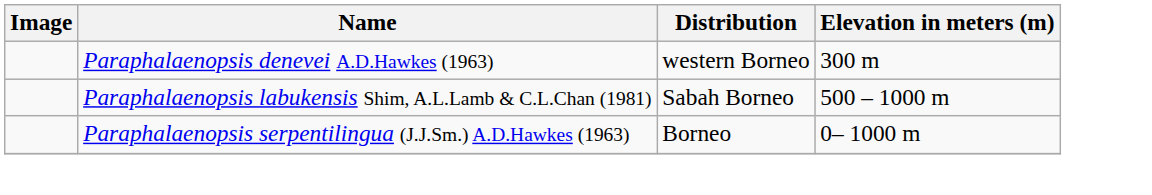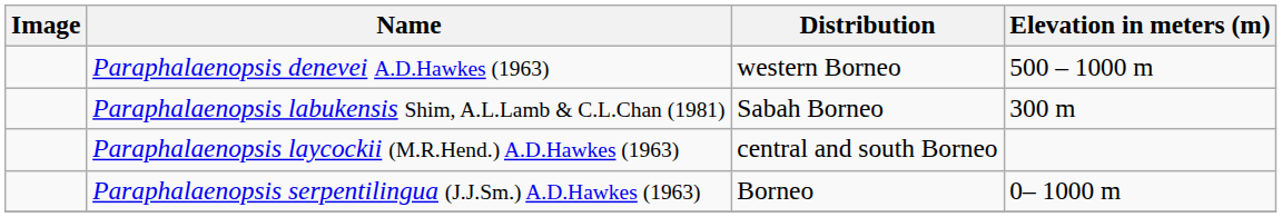 <table class="wikitable">
 <tr>
 <th>Image</th>
 <th>Name</th>
 <th>Distribution</th>
 <th>Elevation in meters (m)</th>
 </tr>
 <tr>
 <td></td>
 <td><em><a href='#'>Paraphalaenopsis denevei</a></em> <small><a href='#'>A.D.Hawkes</a> (1963)</small></td>
 <td>western Borneo</td>
-<td>300 m</td>
+<td>500 – 1000 m</td>
 </tr>
 <tr>
 <td></td>
 <td><em><a href='#'>Paraphalaenopsis labukensis</a></em> <small>Shim, A.L.Lamb & C.L.Chan (1981)</small></td>
 <td>Sabah Borneo</td>
-<td>500 – 1000 m</td>
+<td>300 m</td>
+</tr>
+<tr>
+<td></td>
+<td><em><a href='#'>Paraphalaenopsis laycockii</a></em> <small>(M.R.Hend.) <a href='#'>A.D.Hawkes</a> (1963)</small></td>
+<td>central and south Borneo</td>
+<td></td>
 </tr>
 <tr>
 <td></td>
 <td><em><a href='#'>Paraphalaenopsis serpentilingua</a></em> <small> (J.J.Sm.) <a href='#'>A.D.Hawkes</a> (1963)</small></td>
 <td>Borneo</td>
 <td>0– 1000 m</td>
 </tr>
 <tr>
 </tr>
 </table>
